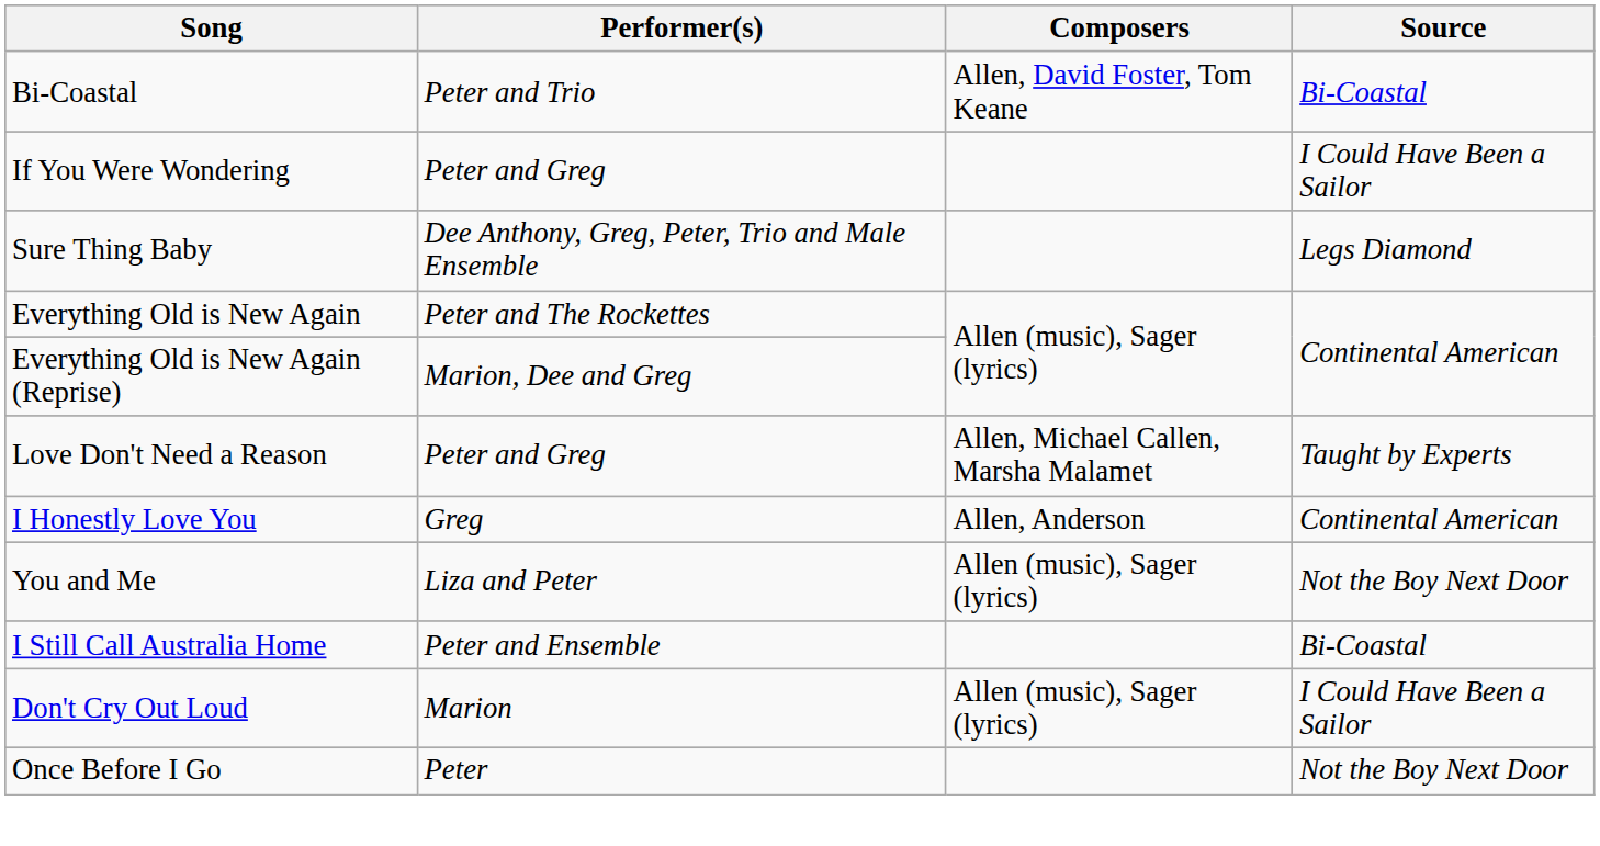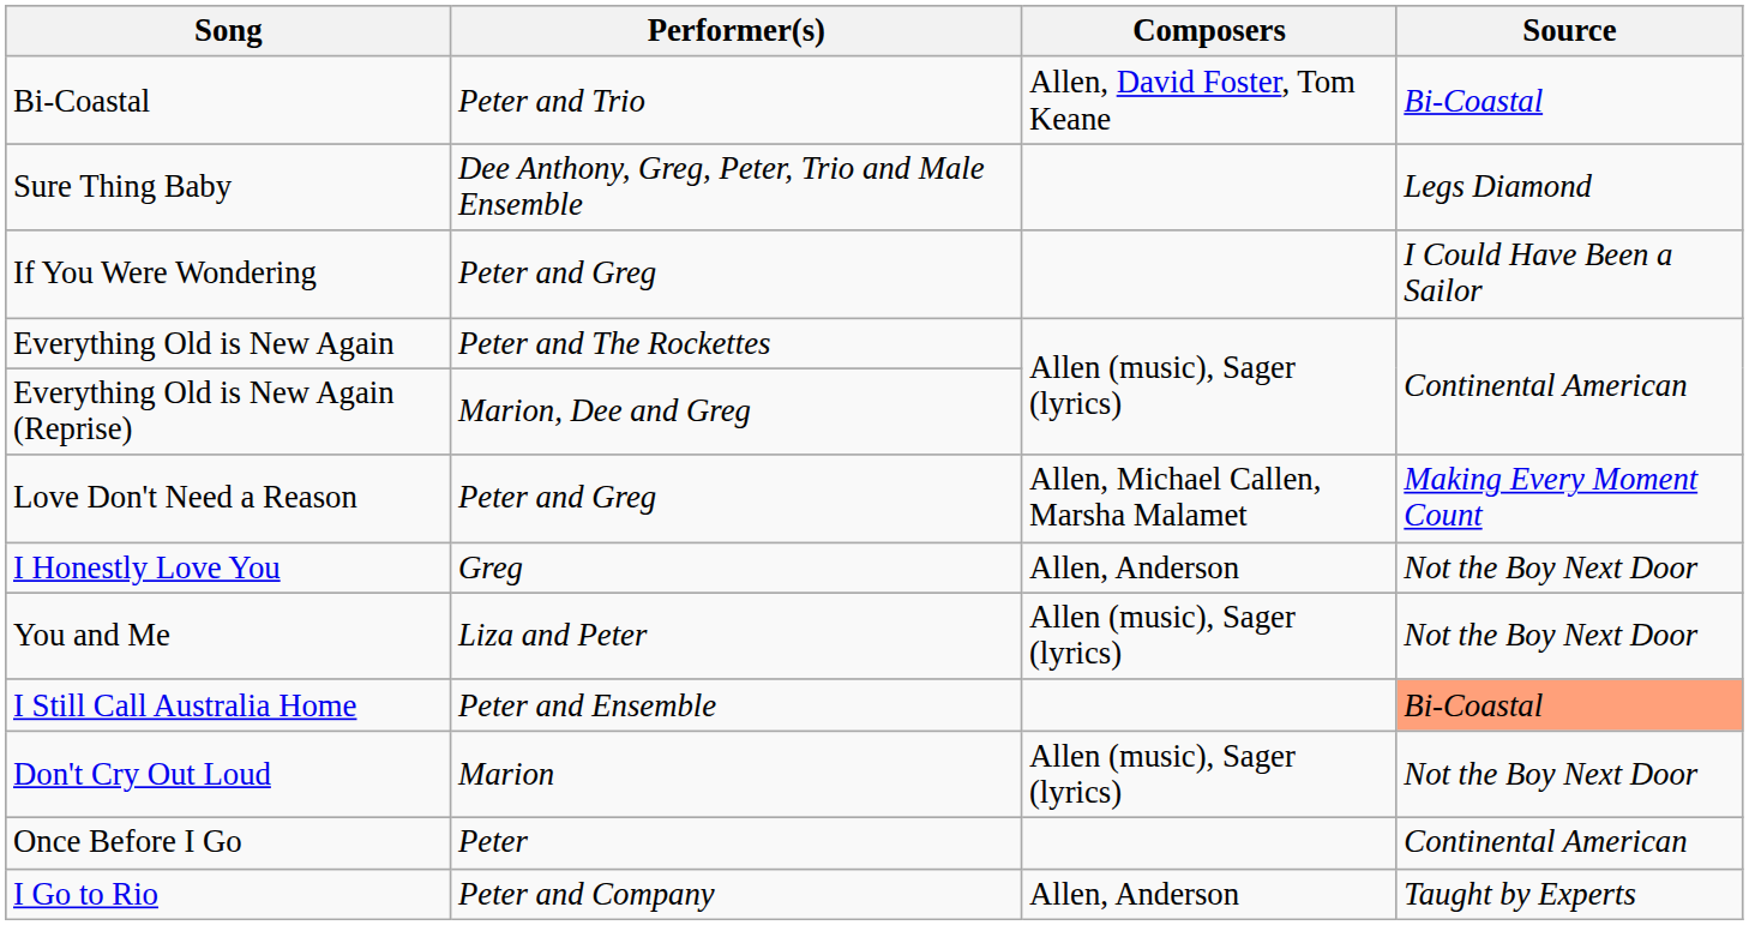 <table class="wikitable">
 <tr>
 <th>Song</th>
 <th>Performer(s)</th>
 <th>Composers</th>
 <th>Source</th>
 </tr>
 <tr>
 <td>Bi-Coastal</td>
 <td><em>Peter and Trio</em></td>
 <td>Allen, <a href='#'>David Foster</a>, Tom Keane</td>
 <td><em><a href='#'>Bi-Coastal</a></em></td>
 </tr>
 <tr>
+<td>Sure Thing Baby</td>
+<td><em>Dee Anthony, Greg, Peter, Trio and Male Ensemble</em></td>
+<td></td>
+<td><em>Legs Diamond</em></td>
+</tr>
+<tr>
 <td>If You Were Wondering</td>
 <td><em>Peter and Greg</em></td>
 <td></td>
 <td><em>I Could Have Been a Sailor</em></td>
-</tr>
-<tr>
-<td>Sure Thing Baby</td>
-<td><em>Dee Anthony, Greg, Peter, Trio and Male Ensemble</em></td>
-<td></td>
-<td><em>Legs Diamond</em></td>
 </tr>
 <tr>
 <td>Everything Old is New Again</td>
 <td><em>Peter and The Rockettes</em></td>
 <td rowspan="2">Allen (music), Sager (lyrics)</td>
 <td rowspan="2"><em>Continental American</em></td>
 </tr>
 <tr>
 <td>Everything Old is New Again (Reprise)</td>
 <td><em>Marion, Dee and Greg</em></td>
 </tr>
 <tr>
 <td>Love Don't Need a Reason</td>
 <td><em>Peter and Greg</em></td>
 <td>Allen,  Michael Callen,<br>Marsha Malamet</td>
-<td><em>Taught by Experts</em></td>
+<td><em><a href='#'>Making Every Moment Count</a></em></td>
 </tr>
 <tr>
 <td><a href='#'>I Honestly Love You</a></td>
 <td><em>Greg</em></td>
 <td>Allen, Anderson</td>
-<td><em>Continental American</em></td>
+<td><em>Not the Boy Next Door</em></td>
 </tr>
 <tr>
 <td>You and Me</td>
 <td><em>Liza and Peter</em></td>
 <td>Allen (music), Sager (lyrics)</td>
 <td><em>Not the Boy Next Door</em></td>
 </tr>
 <tr>
 <td><a href='#'>I Still Call Australia Home</a></td>
 <td><em>Peter and Ensemble</em></td>
 <td></td>
-<td><em>Bi-Coastal</em></td>
+<td style="background: lightsalmon;"><em>Bi-Coastal</em></td>
 </tr>
 <tr>
 <td><a href='#'>Don't Cry Out Loud</a></td>
 <td><em>Marion</em></td>
 <td>Allen (music), Sager (lyrics)</td>
-<td><em>I Could Have Been a Sailor</em></td>
+<td><em>Not the Boy Next Door</em></td>
 </tr>
 <tr>
 <td>Once Before I Go</td>
 <td><em>Peter</em></td>
 <td></td>
-<td><em>Not the Boy Next Door</em></td>
+<td><em>Continental American</em></td>
+</tr>
+<tr>
+<td><a href='#'>I Go to Rio</a></td>
+<td><em>Peter and Company</em></td>
+<td>Allen, Anderson</td>
+<td><em>Taught by Experts</em></td>
 </tr>
 </table>
